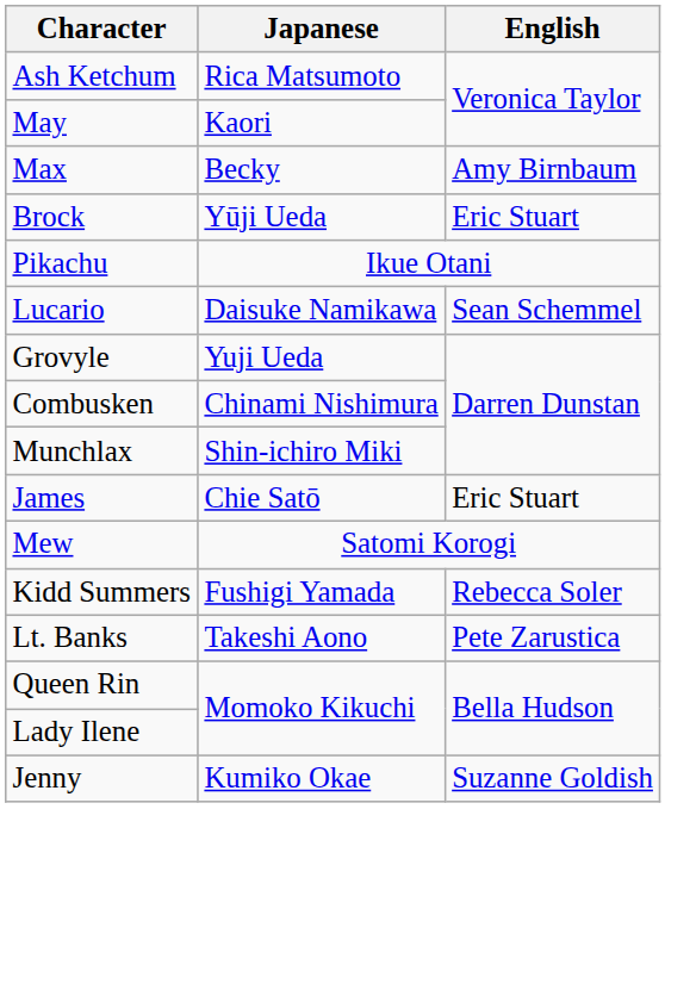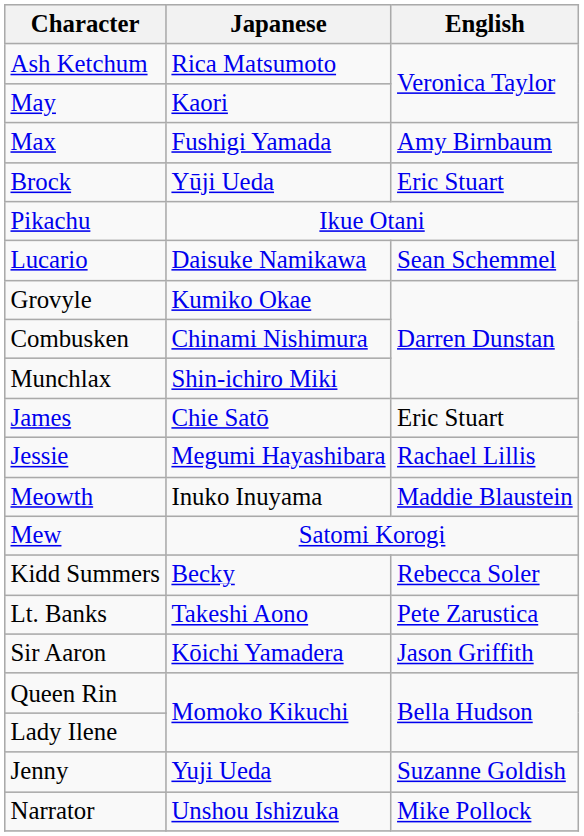 <table class="wikitable">
 <tr>
 <th>Character</th>
 <th>Japanese</th>
 <th>English</th>
 </tr>
 <tr>
 <td><a href='#'>Ash Ketchum</a></td>
 <td><a href='#'>Rica Matsumoto</a></td>
 <td rowspan="2"><a href='#'>Veronica Taylor</a></td>
 </tr>
 <tr>
 <td><a href='#'>May</a></td>
 <td><a href='#'>Kaori</a></td>
 </tr>
 <tr>
 <td><a href='#'>Max</a></td>
-<td><a href='#'>Becky</a></td>
+<td><a href='#'>Fushigi Yamada</a></td>
 <td><a href='#'>Amy Birnbaum</a></td>
 </tr>
 <tr>
 <td><a href='#'>Brock</a></td>
 <td><a href='#'>Yūji Ueda</a></td>
 <td><a href='#'>Eric Stuart</a></td>
 </tr>
 <tr>
 <td><a href='#'>Pikachu</a></td>
 <td colspan="2" style="text-align: center"><a href='#'>Ikue Otani</a></td>
 </tr>
 <tr>
 <td><a href='#'>Lucario</a></td>
 <td><a href='#'>Daisuke Namikawa</a></td>
 <td><a href='#'>Sean Schemmel</a></td>
 </tr>
 <tr>
 <td>Grovyle</td>
-<td><a href='#'>Yuji Ueda</a></td>
+<td><a href='#'>Kumiko Okae</a></td>
 <td rowspan="3"><a href='#'>Darren Dunstan</a></td>
 </tr>
 <tr>
 <td>Combusken</td>
 <td><a href='#'>Chinami Nishimura</a></td>
 </tr>
 <tr>
 <td>Munchlax</td>
 <td><a href='#'>Shin-ichiro Miki</a></td>
 </tr>
 <tr>
 <td><a href='#'>James</a></td>
 <td><a href='#'>Chie Satō</a></td>
 <td>Eric Stuart</td>
 </tr>
 <tr>
+<td><a href='#'>Jessie</a></td>
+<td><a href='#'>Megumi Hayashibara</a></td>
+<td><a href='#'>Rachael Lillis</a></td>
+</tr>
+<tr>
+<td><a href='#'>Meowth</a></td>
+<td>Inuko Inuyama</td>
+<td><a href='#'>Maddie Blaustein</a></td>
+</tr>
+<tr>
 <td><a href='#'>Mew</a></td>
 <td colspan="2" style="text-align: center"><a href='#'>Satomi Korogi</a></td>
 </tr>
 <tr>
 <td>Kidd Summers</td>
-<td><a href='#'>Fushigi Yamada</a></td>
+<td><a href='#'>Becky</a></td>
 <td><a href='#'>Rebecca Soler</a></td>
 </tr>
 <tr>
 <td>Lt. Banks</td>
 <td><a href='#'>Takeshi Aono</a></td>
 <td><a href='#'>Pete Zarustica</a></td>
+</tr>
+<tr>
+<td>Sir Aaron</td>
+<td><a href='#'>Kōichi Yamadera</a></td>
+<td><a href='#'>Jason Griffith</a></td>
 </tr>
 <tr>
 <td>Queen Rin</td>
 <td rowspan="2"><a href='#'>Momoko Kikuchi</a></td>
 <td rowspan="2"><a href='#'>Bella Hudson</a></td>
 </tr>
 <tr>
 <td>Lady Ilene</td>
 </tr>
 <tr>
 <td>Jenny</td>
-<td><a href='#'>Kumiko Okae</a></td>
+<td><a href='#'>Yuji Ueda</a></td>
 <td><a href='#'>Suzanne Goldish</a></td>
 </tr>
+<tr>
+<td>Narrator</td>
+<td><a href='#'>Unshou Ishizuka</a></td>
+<td><a href='#'>Mike Pollock</a></td>
+</tr>
 </table>
